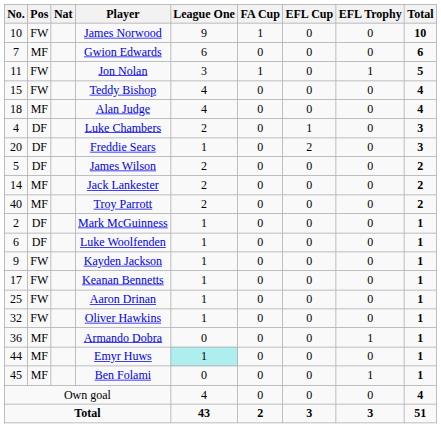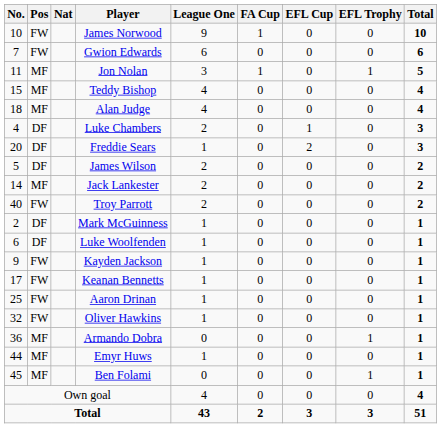 <table class="wikitable" style="text-align:center">
 <tr>
 <th width=0%>No.</th>
 <th width=0%>Pos</th>
 <th width=0%>Nat</th>
 <th width=0%>Player</th>
 <th width=0%>League One</th>
 <th width=0%>FA Cup</th>
 <th width=0%>EFL Cup</th>
 <th width=0%>EFL Trophy</th>
 <th width=0%>Total</th>
 </tr>
 <tr>
 <td>10</td>
 <td>FW</td>
 <td align="left"></td>
 <td><a href='#'>James Norwood</a></td>
 <td>9</td>
 <td>1</td>
 <td>0</td>
 <td>0</td>
 <td><strong>10</strong></td>
 </tr>
 <tr>
 <td>7</td>
-<td>MF</td>
+<td>FW</td>
 <td align="left"></td>
 <td><a href='#'>Gwion Edwards</a></td>
 <td>6</td>
 <td>0</td>
 <td>0</td>
 <td>0</td>
 <td><strong>6</strong></td>
 </tr>
 <tr>
 <td>11</td>
-<td>FW</td>
+<td>MF</td>
 <td align="left"></td>
 <td><a href='#'>Jon Nolan</a></td>
 <td>3</td>
 <td>1</td>
 <td>0</td>
 <td>1</td>
 <td><strong>5</strong></td>
 </tr>
 <tr>
 <td>15</td>
-<td>FW</td>
+<td>MF</td>
 <td align="left"></td>
 <td><a href='#'>Teddy Bishop</a></td>
 <td>4</td>
 <td>0</td>
 <td>0</td>
 <td>0</td>
 <td><strong>4</strong></td>
 </tr>
 <tr>
 <td>18</td>
 <td>MF</td>
 <td align="left"></td>
 <td><a href='#'>Alan Judge</a></td>
 <td>4</td>
 <td>0</td>
 <td>0</td>
 <td>0</td>
 <td><strong>4</strong></td>
 </tr>
 <tr>
 <td>4</td>
 <td>DF</td>
 <td align="left"></td>
 <td><a href='#'>Luke Chambers</a></td>
 <td>2</td>
 <td>0</td>
 <td>1</td>
 <td>0</td>
 <td><strong>3</strong></td>
 </tr>
 <tr>
 <td>20</td>
 <td>DF</td>
 <td align="left"></td>
 <td><a href='#'>Freddie Sears</a></td>
 <td>1</td>
 <td>0</td>
 <td>2</td>
 <td>0</td>
 <td><strong>3</strong></td>
 </tr>
 <tr>
 <td>5</td>
 <td>DF</td>
 <td align="left"></td>
 <td><a href='#'>James Wilson</a></td>
 <td>2</td>
 <td>0</td>
 <td>0</td>
 <td>0</td>
 <td><strong>2</strong></td>
 </tr>
 <tr>
 <td>14</td>
 <td>MF</td>
 <td align="left"></td>
 <td><a href='#'>Jack Lankester</a></td>
 <td>2</td>
 <td>0</td>
 <td>0</td>
 <td>0</td>
 <td><strong>2</strong></td>
 </tr>
 <tr>
 <td>40</td>
-<td>MF</td>
+<td>FW</td>
 <td align="left"></td>
 <td><a href='#'>Troy Parrott</a></td>
 <td>2</td>
 <td>0</td>
 <td>0</td>
 <td>0</td>
 <td><strong>2</strong></td>
 </tr>
 <tr>
 <td>2</td>
 <td>DF</td>
 <td align="left"></td>
 <td><a href='#'>Mark McGuinness</a></td>
 <td>1</td>
 <td>0</td>
 <td>0</td>
 <td>0</td>
 <td><strong>1</strong></td>
 </tr>
 <tr>
 <td>6</td>
 <td>DF</td>
 <td align="left"></td>
 <td><a href='#'>Luke Woolfenden</a></td>
 <td>1</td>
 <td>0</td>
 <td>0</td>
 <td>0</td>
 <td><strong>1</strong></td>
 </tr>
 <tr>
 <td>9</td>
 <td>FW</td>
 <td align="left"></td>
 <td><a href='#'>Kayden Jackson</a></td>
 <td>1</td>
 <td>0</td>
 <td>0</td>
 <td>0</td>
 <td><strong>1</strong></td>
 </tr>
 <tr>
 <td>17</td>
 <td>FW</td>
 <td align="left"></td>
 <td><a href='#'>Keanan Bennetts</a></td>
 <td>1</td>
 <td>0</td>
 <td>0</td>
 <td>0</td>
 <td><strong>1</strong></td>
 </tr>
 <tr>
 <td>25</td>
 <td>FW</td>
 <td align="left"></td>
 <td><a href='#'>Aaron Drinan</a></td>
 <td>1</td>
 <td>0</td>
 <td>0</td>
 <td>0</td>
 <td><strong>1</strong></td>
 </tr>
 <tr>
 <td>32</td>
 <td>FW</td>
 <td align="left"></td>
 <td><a href='#'>Oliver Hawkins</a></td>
 <td>1</td>
 <td>0</td>
 <td>0</td>
 <td>0</td>
 <td><strong>1</strong></td>
 </tr>
 <tr>
 <td>36</td>
 <td>MF</td>
 <td align="left"></td>
 <td><a href='#'>Armando Dobra</a></td>
 <td>0</td>
 <td>0</td>
 <td>0</td>
 <td>1</td>
 <td><strong>1</strong></td>
 </tr>
 <tr>
 <td>44</td>
 <td>MF</td>
 <td align="left"></td>
 <td><a href='#'>Emyr Huws</a></td>
-<td style="background: paleturquoise;">1</td>
+<td>1</td>
 <td>0</td>
 <td>0</td>
 <td>0</td>
 <td><strong>1</strong></td>
 </tr>
 <tr>
 <td>45</td>
 <td>MF</td>
 <td align="left"></td>
 <td><a href='#'>Ben Folami</a></td>
 <td>0</td>
 <td>0</td>
 <td>0</td>
 <td>1</td>
 <td><strong>1</strong></td>
 </tr>
 <tr>
 <td colspan=4>Own goal</td>
 <td>4</td>
 <td>0</td>
 <td>0</td>
 <td>0</td>
 <td><strong>4</strong></td>
 </tr>
 <tr>
 <td colspan=4><strong>Total</strong></td>
 <td><strong>43</strong></td>
 <td><strong>2</strong></td>
 <td><strong>3</strong></td>
 <td><strong>3</strong></td>
 <td><strong>51</strong></td>
 </tr>
 </table>
